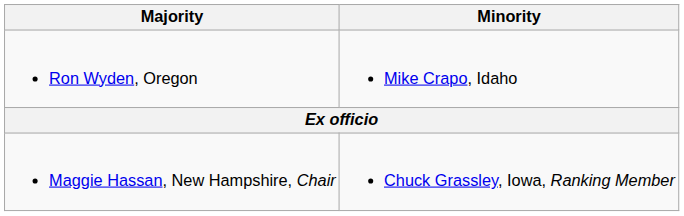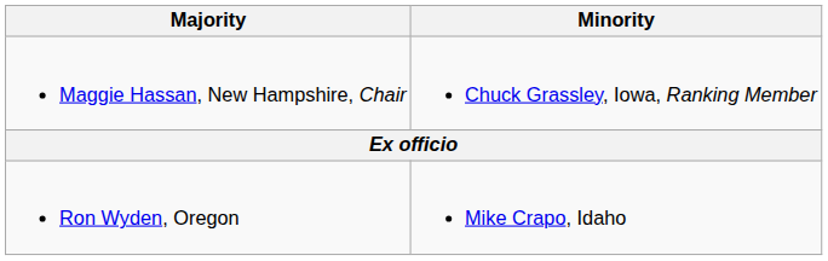 <table class=wikitable>
 <tr>
 <th>Majority</th>
 <th>Minority</th>
 </tr>
 <tr>
-<td><br><ul><li><a href='#'>Ron Wyden</a>, Oregon</li></ul></td>
-<td><br><ul><li><a href='#'>Mike Crapo</a>, Idaho</li></ul></td>
+<td><br><ul><li><a href='#'>Maggie Hassan</a>, New Hampshire, <em>Chair</em></li></ul></td>
+<td><br><ul><li><a href='#'>Chuck Grassley</a>, Iowa, <em>Ranking Member</em></li></ul></td>
 </tr>
 <tr>
 <th colspan=2><em>Ex officio</em></th>
 </tr>
 <tr>
-<td><br><ul><li><a href='#'>Maggie Hassan</a>, New Hampshire, <em>Chair</em></li></ul></td>
-<td><br><ul><li><a href='#'>Chuck Grassley</a>, Iowa, <em>Ranking Member</em></li></ul></td>
+<td><br><ul><li><a href='#'>Ron Wyden</a>, Oregon</li></ul></td>
+<td><br><ul><li><a href='#'>Mike Crapo</a>, Idaho</li></ul></td>
 </tr>
 </table>
